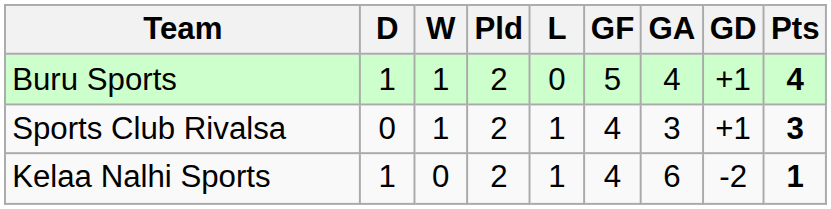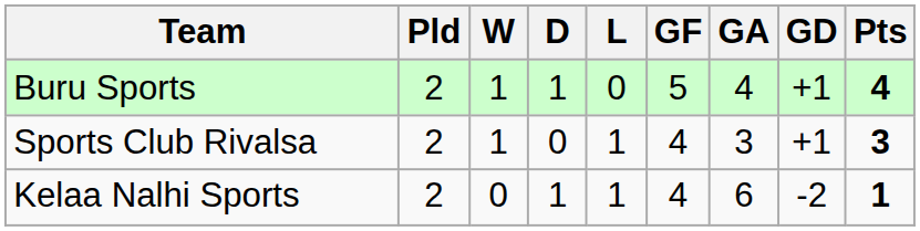 <table class="wikitable" style="text-align:center">
 <tr>
 <th width=175>Team</th>
+<th style="width:20px;" abbr="Played">Pld</th>
+<th style="width:20px;" abbr="Won">W</th>
 <th style="width:20px;" abbr="Drawn">D</th>
-<th style="width:20px;" abbr="Won">W</th>
-<th style="width:20px;" abbr="Played">Pld</th>
 <th style="width:20px;" abbr="Lost">L</th>
 <th style="width:20px;" abbr="Goals for">GF</th>
 <th style="width:20px;" abbr="Goals against">GA</th>
 <th style="width:20px;" abbr="Goal difference">GD</th>
 <th style="width:20px;" abbr="Points">Pts</th>
 </tr>
 <tr style="background:#cfc;">
 <td align=left>Buru Sports</td>
+<td>2</td>
 <td>1</td>
 <td>1</td>
-<td>2</td>
 <td>0</td>
 <td>5</td>
 <td>4</td>
 <td>+1</td>
 <td><strong>4</strong></td>
 </tr>
 <tr>
 <td align=left>Sports Club Rivalsa</td>
+<td>2</td>
+<td>1</td>
 <td>0</td>
-<td>1</td>
-<td>2</td>
 <td>1</td>
 <td>4</td>
 <td>3</td>
 <td>+1</td>
 <td><strong>3</strong></td>
 </tr>
 <tr>
 <td align=left>Kelaa Nalhi Sports</td>
+<td>2</td>
+<td>0</td>
 <td>1</td>
-<td>0</td>
-<td>2</td>
 <td>1</td>
 <td>4</td>
 <td>6</td>
 <td>-2</td>
 <td><strong>1</strong></td>
 </tr>
 </table>
